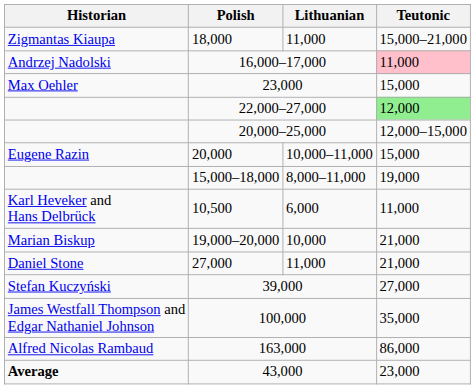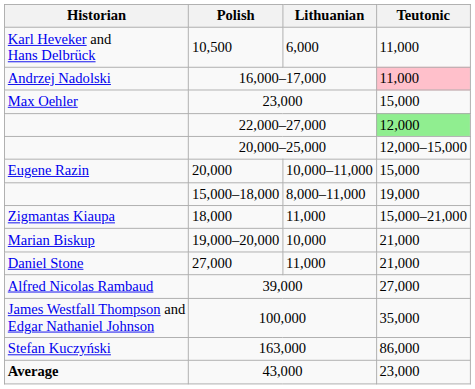 <table class="wikitable floatright">
 <tr>
 <th>Historian</th>
 <th>Polish</th>
 <th>Lithuanian</th>
 <th>Teutonic</th>
 </tr>
 <tr>
-<td><a href='#'>Zigmantas Kiaupa</a></td>
-<td>18,000</td>
-<td>11,000</td>
-<td>15,000–21,000 </td>
+<td><a href='#'>Karl Heveker</a> and<br> <a href='#'>Hans Delbrück</a></td>
+<td>10,500</td>
+<td>6,000</td>
+<td>11,000  </td>
 </tr>
 <tr>
 <td><a href='#'>Andrzej Nadolski</a></td>
 <td colspan="2" style="text-align:center;">16,000–17,000</td>
 <td style="background: pink;">11,000 </td>
 </tr>
 <tr>
 <td><a href='#'>Max Oehler</a></td>
 <td colspan="2" style="text-align:center;">23,000</td>
 <td>15,000 </td>
 </tr>
 <tr>
 <td></td>
 <td colspan="2" style="text-align:center;">22,000–27,000</td>
 <td style="background: lightgreen;">12,000 </td>
 </tr>
 <tr>
 <td></td>
 <td colspan="2" style="text-align:center;">20,000–25,000</td>
 <td>12,000–15,000 </td>
 </tr>
 <tr>
 <td><a href='#'>Eugene Razin</a></td>
 <td>20,000</td>
 <td>10,000–11,000</td>
 <td>15,000 </td>
 </tr>
 <tr>
 <td></td>
 <td>15,000–18,000</td>
 <td>8,000–11,000</td>
 <td>19,000 </td>
 </tr>
 <tr>
-<td><a href='#'>Karl Heveker</a> and<br> <a href='#'>Hans Delbrück</a></td>
-<td>10,500</td>
-<td>6,000</td>
-<td>11,000  </td>
+<td><a href='#'>Zigmantas Kiaupa</a></td>
+<td>18,000</td>
+<td>11,000</td>
+<td>15,000–21,000 </td>
 </tr>
 <tr>
 <td><a href='#'>Marian Biskup</a></td>
 <td>19,000–20,000</td>
 <td>10,000</td>
 <td>21,000 </td>
 </tr>
 <tr>
 <td><a href='#'>Daniel Stone</a></td>
 <td>27,000</td>
 <td>11,000</td>
 <td>21,000 </td>
 </tr>
 <tr>
-<td><a href='#'>Stefan Kuczyński</a></td>
+<td><a href='#'>Alfred Nicolas Rambaud</a></td>
 <td colspan="2" style="text-align:center;">39,000</td>
 <td>27,000 </td>
 </tr>
 <tr>
 <td><a href='#'>James Westfall Thompson</a> and<br> <a href='#'>Edgar Nathaniel Johnson</a></td>
 <td colspan="2" style="text-align:center;">100,000</td>
 <td>35,000 </td>
 </tr>
 <tr>
-<td><a href='#'>Alfred Nicolas Rambaud</a></td>
+<td><a href='#'>Stefan Kuczyński</a></td>
 <td colspan="2" style="text-align:center;">163,000</td>
 <td>86,000 </td>
 </tr>
 <tr>
 <td><strong>Average</strong></td>
 <td colspan="2" style="text-align:center;">43,000</td>
 <td>23,000 </td>
 </tr>
 </table>
